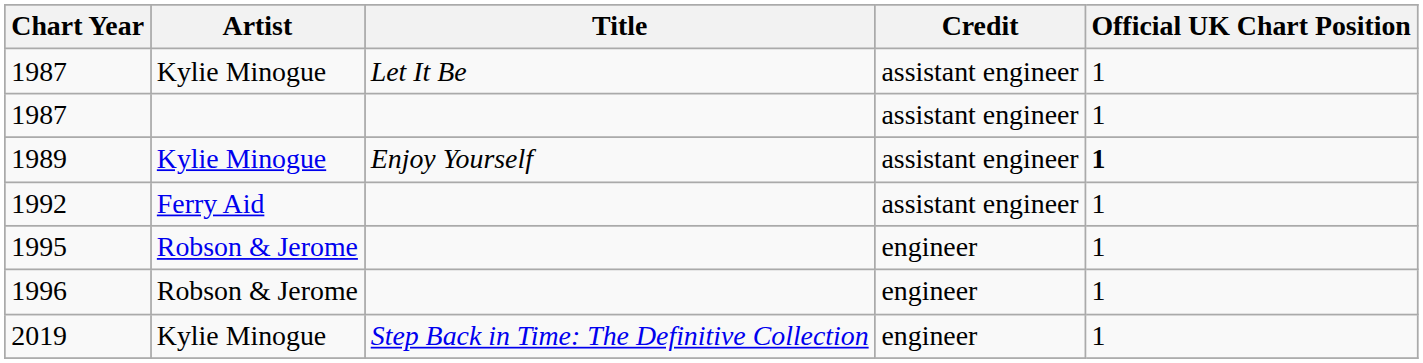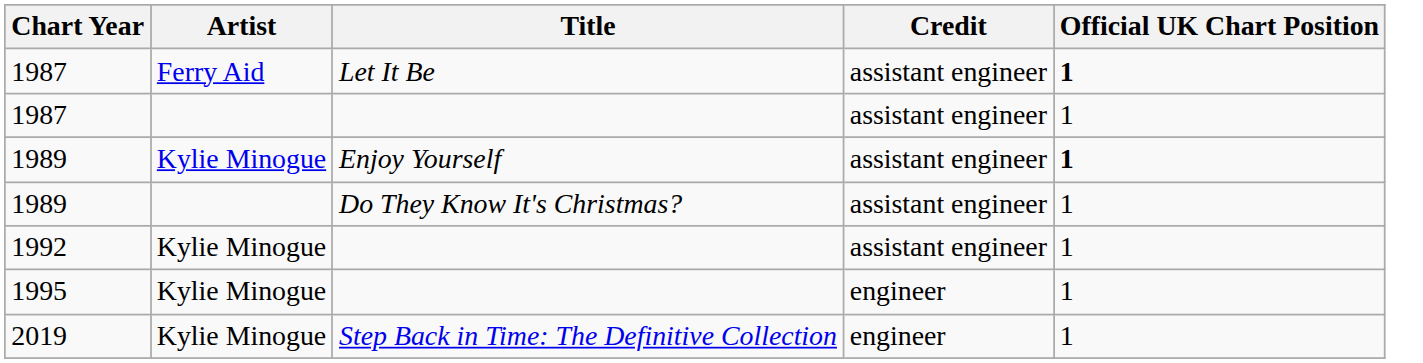 <table class="wikitable sortable">
 <tr>
 <th>Chart Year</th>
 <th>Artist</th>
 <th>Title</th>
 <th>Credit</th>
 <th>Official UK Chart Position</th>
 </tr>
 <tr>
 <td>1987</td>
-<td>Kylie Minogue</td>
+<td><a href='#'>Ferry Aid</a></td>
 <td><em>Let It Be</em></td>
 <td>assistant engineer</td>
-<td>1</td>
+<td><strong>1</strong></td>
 </tr>
 <tr>
 <td>1987</td>
 <td></td>
 <td><em></em></td>
 <td>assistant engineer</td>
 <td>1</td>
 </tr>
 <tr>
 <td>1989</td>
 <td><a href='#'>Kylie Minogue</a></td>
 <td><em>Enjoy Yourself</em></td>
 <td>assistant engineer</td>
 <td><strong>1</strong></td>
 </tr>
 <tr>
+<td>1989</td>
+<td></td>
+<td><em>Do They Know It's Christmas?</em></td>
+<td>assistant engineer</td>
+<td>1</td>
+</tr>
+<tr>
 <td>1992</td>
-<td><a href='#'>Ferry Aid</a></td>
+<td>Kylie Minogue</td>
 <td><em></em></td>
 <td>assistant engineer</td>
 <td>1</td>
 </tr>
 <tr>
 <td>1995</td>
-<td><a href='#'>Robson & Jerome</a></td>
-<td><em></em></td>
-<td>engineer</td>
-<td>1</td>
-</tr>
-<tr>
-<td>1996</td>
-<td>Robson & Jerome</td>
+<td>Kylie Minogue</td>
 <td><em></em></td>
 <td>engineer</td>
 <td>1</td>
 </tr>
 <tr>
 <td>2019</td>
 <td>Kylie Minogue</td>
 <td><em><a href='#'>Step Back in Time: The Definitive Collection</a></em></td>
 <td>engineer</td>
 <td>1</td>
 </tr>
 </table>
